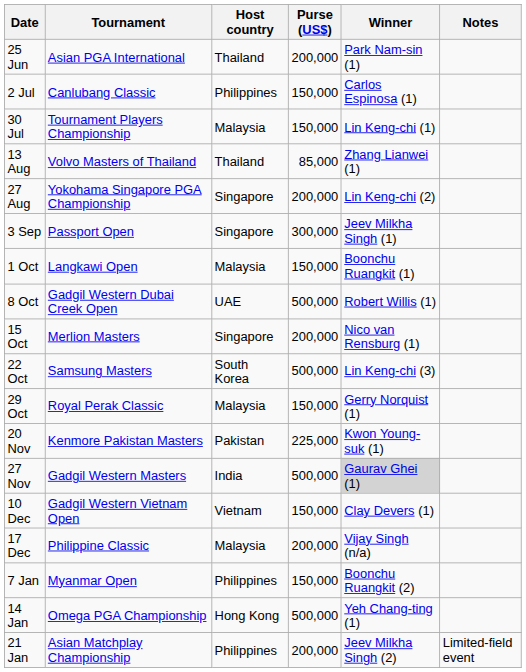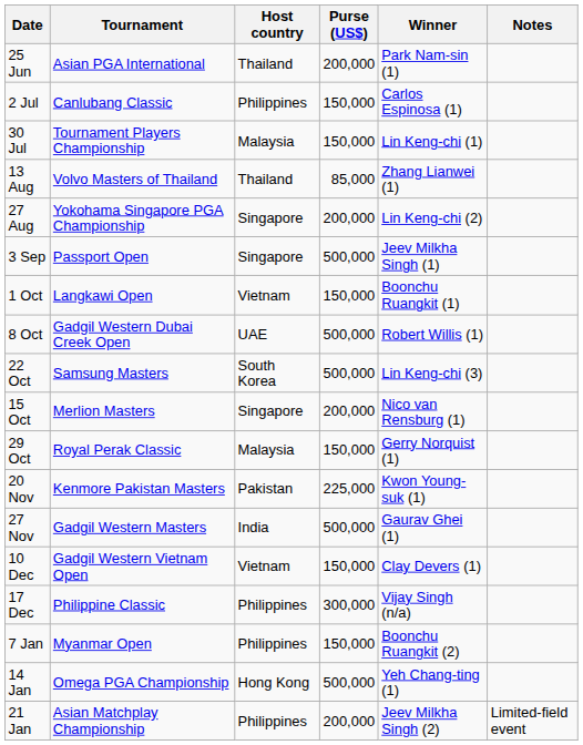 <table class="wikitable" style="font-size:95%">
 <tr>
 <th>Date</th>
 <th>Tournament</th>
 <th>Host country</th>
 <th>Purse<br>(<a href='#'>US$</a>)</th>
 <th>Winner</th>
 <th>Notes</th>
 </tr>
 <tr>
 <td>25 Jun</td>
 <td><a href='#'>Asian PGA International</a></td>
 <td>Thailand</td>
 <td align=right>200,000</td>
 <td> <a href='#'>Park Nam-sin</a> (1)</td>
 <td></td>
 </tr>
 <tr>
 <td>2 Jul</td>
 <td><a href='#'>Canlubang Classic</a></td>
 <td>Philippines</td>
 <td align=right>150,000</td>
 <td> <a href='#'>Carlos Espinosa</a> (1)</td>
 <td></td>
 </tr>
 <tr>
 <td>30 Jul</td>
 <td><a href='#'>Tournament Players Championship</a></td>
 <td>Malaysia</td>
 <td align=right>150,000</td>
 <td> <a href='#'>Lin Keng-chi</a> (1)</td>
 <td></td>
 </tr>
 <tr>
 <td>13 Aug</td>
 <td><a href='#'>Volvo Masters of Thailand</a></td>
 <td>Thailand</td>
 <td align=right>85,000</td>
 <td> <a href='#'>Zhang Lianwei</a> (1)</td>
 <td></td>
 </tr>
 <tr>
 <td>27 Aug</td>
 <td><a href='#'>Yokohama Singapore PGA Championship</a></td>
 <td>Singapore</td>
 <td align=right>200,000</td>
 <td> <a href='#'>Lin Keng-chi</a> (2)</td>
 <td></td>
 </tr>
 <tr>
 <td>3 Sep</td>
 <td><a href='#'>Passport Open</a></td>
 <td>Singapore</td>
-<td align=right>300,000</td>
+<td align=right>500,000</td>
 <td> <a href='#'>Jeev Milkha Singh</a> (1)</td>
 <td></td>
 </tr>
 <tr>
 <td>1 Oct</td>
 <td><a href='#'>Langkawi Open</a></td>
-<td>Malaysia</td>
+<td>Vietnam</td>
 <td align=right>150,000</td>
 <td> <a href='#'>Boonchu Ruangkit</a> (1)</td>
 <td></td>
 </tr>
 <tr>
 <td>8 Oct</td>
 <td><a href='#'>Gadgil Western Dubai Creek Open</a></td>
 <td>UAE</td>
 <td align=right>500,000</td>
 <td> <a href='#'>Robert Willis</a> (1)</td>
 <td></td>
 </tr>
 <tr>
+<td>22 Oct</td>
+<td><a href='#'>Samsung Masters</a></td>
+<td>South Korea</td>
+<td align=right>500,000</td>
+<td> <a href='#'>Lin Keng-chi</a> (3)</td>
+<td></td>
+</tr>
+<tr>
 <td>15 Oct</td>
 <td><a href='#'>Merlion Masters</a></td>
 <td>Singapore</td>
 <td align=right>200,000</td>
 <td> <a href='#'>Nico van Rensburg</a> (1)</td>
-<td></td>
-</tr>
-<tr>
-<td>22 Oct</td>
-<td><a href='#'>Samsung Masters</a></td>
-<td>South Korea</td>
-<td align=right>500,000</td>
-<td> <a href='#'>Lin Keng-chi</a> (3)</td>
 <td></td>
 </tr>
 <tr>
 <td>29 Oct</td>
 <td><a href='#'>Royal Perak Classic</a></td>
 <td>Malaysia</td>
 <td align=right>150,000</td>
 <td> <a href='#'>Gerry Norquist</a> (1)</td>
 <td></td>
 </tr>
 <tr>
 <td>20 Nov</td>
 <td><a href='#'>Kenmore Pakistan Masters</a></td>
 <td>Pakistan</td>
 <td align=right>225,000</td>
 <td> <a href='#'>Kwon Young-suk</a> (1)</td>
 <td></td>
 </tr>
 <tr>
 <td>27 Nov</td>
 <td><a href='#'>Gadgil Western Masters</a></td>
 <td>India</td>
 <td align=right>500,000</td>
-<td style="background: lightgrey;"> <a href='#'>Gaurav Ghei</a> (1)</td>
+<td> <a href='#'>Gaurav Ghei</a> (1)</td>
 <td></td>
 </tr>
 <tr>
 <td>10 Dec</td>
 <td><a href='#'>Gadgil Western Vietnam Open</a></td>
 <td>Vietnam</td>
 <td align=right>150,000</td>
 <td> <a href='#'>Clay Devers</a> (1)</td>
 <td></td>
 </tr>
 <tr>
 <td>17 Dec</td>
 <td><a href='#'>Philippine Classic</a></td>
-<td>Malaysia</td>
-<td align=right>200,000</td>
+<td>Philippines</td>
+<td align=right>300,000</td>
 <td> <a href='#'>Vijay Singh</a> (n/a)</td>
 <td></td>
 </tr>
 <tr>
 <td>7 Jan</td>
 <td><a href='#'>Myanmar Open</a></td>
 <td>Philippines</td>
 <td align=right>150,000</td>
 <td> <a href='#'>Boonchu Ruangkit</a> (2)</td>
 <td></td>
 </tr>
 <tr>
 <td>14 Jan</td>
 <td><a href='#'>Omega PGA Championship</a></td>
 <td>Hong Kong</td>
 <td align=right>500,000</td>
 <td> <a href='#'>Yeh Chang-ting</a> (1)</td>
 <td></td>
 </tr>
 <tr>
 <td>21 Jan</td>
 <td><a href='#'>Asian Matchplay Championship</a></td>
 <td>Philippines</td>
 <td align=right>200,000</td>
 <td> <a href='#'>Jeev Milkha Singh</a> (2)</td>
 <td>Limited-field event</td>
 </tr>
 </table>
